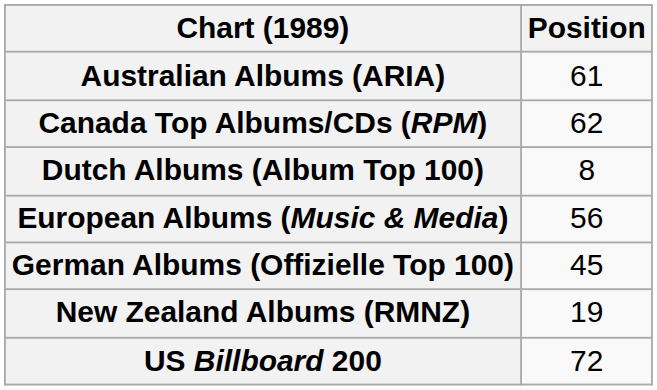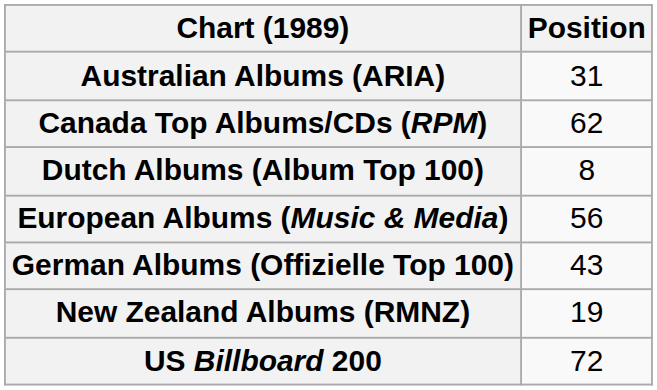 <table class="wikitable sortable plainrowheaders" style="text-align:center">
 <tr>
 <th scope="col">Chart (1989)</th>
 <th scope="col">Position</th>
 </tr>
 <tr>
 <th scope="row">Australian Albums (ARIA)</th>
-<td>61</td>
+<td>31</td>
 </tr>
 <tr>
 <th scope="row">Canada Top Albums/CDs (<em>RPM</em>)</th>
 <td>62</td>
 </tr>
 <tr>
 <th scope="row">Dutch Albums (Album Top 100)</th>
 <td>8</td>
 </tr>
 <tr>
 <th scope="row">European Albums (<em>Music & Media</em>)</th>
 <td>56</td>
 </tr>
 <tr>
 <th scope="row">German Albums (Offizielle Top 100)</th>
-<td>45</td>
+<td>43</td>
 </tr>
 <tr>
 <th scope="row">New Zealand Albums (RMNZ)</th>
 <td>19</td>
 </tr>
 <tr>
 <th scope="row">US <em>Billboard</em> 200</th>
 <td>72</td>
 </tr>
 </table>
